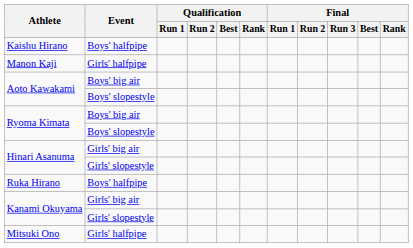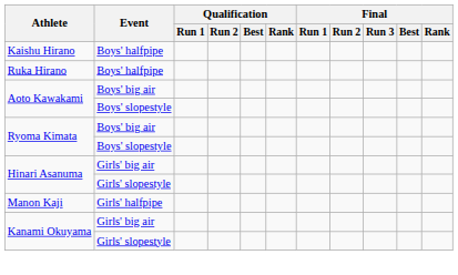 <table class="wikitable" style="font-size:90%">
 <tr>
 <th rowspan=2>Athlete</th>
 <th rowspan=2>Event</th>
 <th colspan=4>Qualification</th>
 <th colspan=5>Final</th>
 </tr>
 <tr style="font-size:95%">
 <th>Run 1</th>
 <th>Run 2</th>
 <th>Best</th>
 <th>Rank</th>
 <th>Run 1</th>
 <th>Run 2</th>
 <th>Run 3</th>
 <th>Best</th>
 <th>Rank</th>
 </tr>
 <tr align=center>
 <td align=left><a href='#'>Kaishu Hirano</a></td>
 <td align=left><a href='#'>Boys' halfpipe</a></td>
 <td></td>
 <td></td>
 <td></td>
 <td></td>
 <td></td>
 <td></td>
 <td></td>
 <td></td>
 <td></td>
 </tr>
 <tr align=center>
-<td align=left><a href='#'>Manon Kaji</a></td>
-<td align=left><a href='#'>Girls' halfpipe</a></td>
+<td align=left><a href='#'>Ruka Hirano</a></td>
+<td align=left><a href='#'>Boys' halfpipe</a></td>
 <td></td>
 <td></td>
 <td></td>
 <td></td>
 <td></td>
 <td></td>
 <td></td>
 <td></td>
 <td></td>
 </tr>
 <tr align=center>
 <td align=left rowspan=2><a href='#'>Aoto Kawakami</a></td>
 <td align=left><a href='#'>Boys' big air</a></td>
 <td></td>
 <td></td>
 <td></td>
 <td></td>
 <td></td>
 <td></td>
 <td></td>
 <td></td>
 <td></td>
 </tr>
 <tr>
 <td align=left><a href='#'>Boys' slopestyle</a></td>
 <td></td>
 <td></td>
 <td></td>
 <td></td>
 <td></td>
 <td></td>
 <td></td>
 <td></td>
 <td></td>
 </tr>
 <tr align=center>
 <td align=left rowspan=2><a href='#'>Ryoma Kimata</a></td>
 <td align=left><a href='#'>Boys' big air</a></td>
 <td></td>
 <td></td>
 <td></td>
 <td></td>
 <td></td>
 <td></td>
 <td></td>
 <td></td>
 <td></td>
 </tr>
 <tr>
 <td align=left><a href='#'>Boys' slopestyle</a></td>
 <td></td>
 <td></td>
 <td></td>
 <td></td>
 <td></td>
 <td></td>
 <td></td>
 <td></td>
 <td></td>
 </tr>
 <tr align=center>
 <td align=left rowspan=2><a href='#'>Hinari Asanuma</a></td>
 <td align=left><a href='#'>Girls' big air</a></td>
 <td></td>
 <td></td>
 <td></td>
 <td></td>
 <td></td>
 <td></td>
 <td></td>
 <td></td>
 <td></td>
 </tr>
 <tr>
 <td align=left><a href='#'>Girls' slopestyle</a></td>
 <td></td>
 <td></td>
 <td></td>
 <td></td>
 <td></td>
 <td></td>
 <td></td>
 <td></td>
 <td></td>
 </tr>
 <tr align=center>
-<td align=left><a href='#'>Ruka Hirano</a></td>
-<td align=left><a href='#'>Boys' halfpipe</a></td>
+<td align=left><a href='#'>Manon Kaji</a></td>
+<td align=left><a href='#'>Girls' halfpipe</a></td>
 <td></td>
 <td></td>
 <td></td>
 <td></td>
 <td></td>
 <td></td>
 <td></td>
 <td></td>
 <td></td>
 </tr>
 <tr align=center>
 <td align=left rowspan=2><a href='#'>Kanami Okuyama</a></td>
 <td align=left><a href='#'>Girls' big air</a></td>
 <td></td>
 <td></td>
 <td></td>
 <td></td>
 <td></td>
 <td></td>
 <td></td>
 <td></td>
 <td></td>
 </tr>
 <tr>
 <td align=left><a href='#'>Girls' slopestyle</a></td>
 <td></td>
 <td></td>
 <td></td>
 <td></td>
 <td></td>
 <td></td>
 <td></td>
 <td></td>
 <td></td>
 </tr>
-<tr align=center>
-<td align=left><a href='#'>Mitsuki Ono</a></td>
-<td align=left><a href='#'>Girls' halfpipe</a></td>
-<td></td>
-<td></td>
-<td></td>
-<td></td>
-<td></td>
-<td></td>
-<td></td>
-<td></td>
-<td></td>
-</tr>
 </table>
